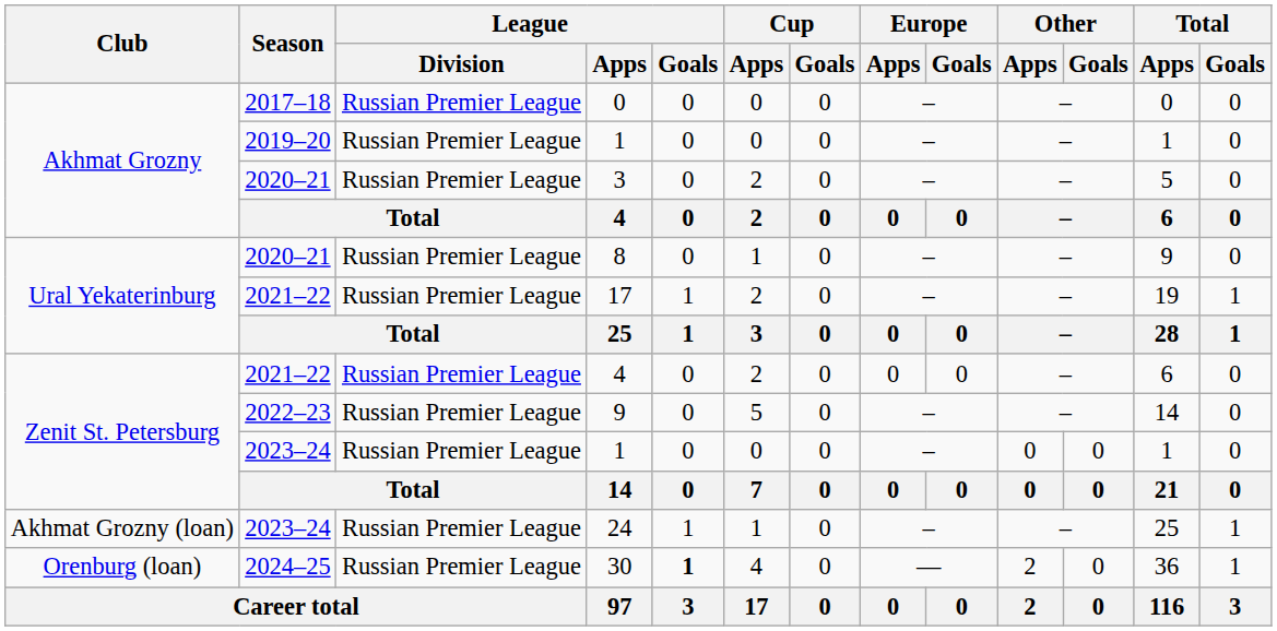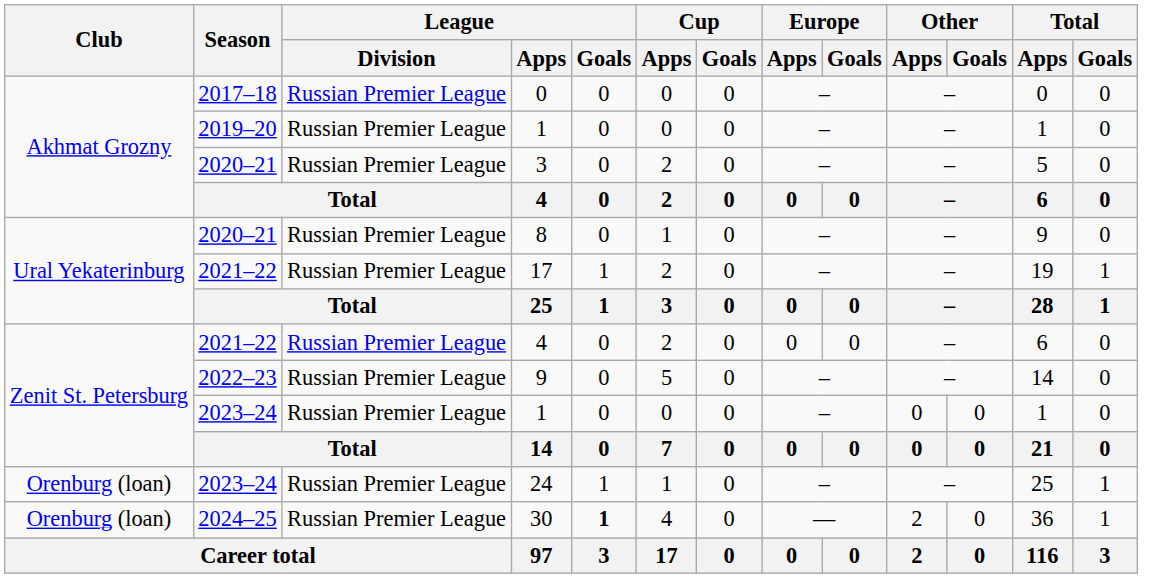 <table class="wikitable" style="text-align: center;">
 <tr>
 <th rowspan="2">Club</th>
 <th rowspan="2">Season</th>
 <th colspan="3">League</th>
 <th colspan="2">Cup</th>
 <th colspan="2">Europe</th>
 <th colspan="2">Other</th>
 <th colspan="2">Total</th>
 </tr>
 <tr>
 <th>Division</th>
 <th>Apps</th>
 <th>Goals</th>
 <th>Apps</th>
 <th>Goals</th>
 <th>Apps</th>
 <th>Goals</th>
 <th>Apps</th>
 <th>Goals</th>
 <th>Apps</th>
 <th>Goals</th>
 </tr>
 <tr>
 <td rowspan="4"><a href='#'>Akhmat Grozny</a></td>
 <td><a href='#'>2017–18</a></td>
 <td><a href='#'>Russian Premier League</a></td>
 <td>0</td>
 <td>0</td>
 <td>0</td>
 <td>0</td>
 <td colspan=2>–</td>
 <td colspan=2>–</td>
 <td>0</td>
 <td>0</td>
 </tr>
 <tr>
 <td><a href='#'>2019–20</a></td>
 <td>Russian Premier League</td>
 <td>1</td>
 <td>0</td>
 <td>0</td>
 <td>0</td>
 <td colspan=2>–</td>
 <td colspan=2>–</td>
 <td>1</td>
 <td>0</td>
 </tr>
 <tr>
 <td><a href='#'>2020–21</a></td>
 <td>Russian Premier League</td>
 <td>3</td>
 <td>0</td>
 <td>2</td>
 <td>0</td>
 <td colspan=2>–</td>
 <td colspan=2>–</td>
 <td>5</td>
 <td>0</td>
 </tr>
 <tr>
 <th colspan=2>Total</th>
 <th>4</th>
 <th>0</th>
 <th>2</th>
 <th>0</th>
 <th>0</th>
 <th>0</th>
 <th colspan=2>–</th>
 <th>6</th>
 <th>0</th>
 </tr>
 <tr>
 <td rowspan="3"><a href='#'>Ural Yekaterinburg</a></td>
 <td><a href='#'>2020–21</a></td>
 <td>Russian Premier League</td>
 <td>8</td>
 <td>0</td>
 <td>1</td>
 <td>0</td>
 <td colspan=2>–</td>
 <td colspan=2>–</td>
 <td>9</td>
 <td>0</td>
 </tr>
 <tr>
 <td><a href='#'>2021–22</a></td>
 <td>Russian Premier League</td>
 <td>17</td>
 <td>1</td>
 <td>2</td>
 <td>0</td>
 <td colspan=2>–</td>
 <td colspan=2>–</td>
 <td>19</td>
 <td>1</td>
 </tr>
 <tr>
 <th colspan=2>Total</th>
 <th>25</th>
 <th>1</th>
 <th>3</th>
 <th>0</th>
 <th>0</th>
 <th>0</th>
 <th colspan=2>–</th>
 <th>28</th>
 <th>1</th>
 </tr>
 <tr>
 <td rowspan="4"><a href='#'>Zenit St. Petersburg</a></td>
 <td><a href='#'>2021–22</a></td>
 <td><a href='#'>Russian Premier League</a></td>
 <td>4</td>
 <td>0</td>
 <td>2</td>
 <td>0</td>
 <td>0</td>
 <td>0</td>
 <td colspan=2>–</td>
 <td>6</td>
 <td>0</td>
 </tr>
 <tr>
 <td><a href='#'>2022–23</a></td>
 <td>Russian Premier League</td>
 <td>9</td>
 <td>0</td>
 <td>5</td>
 <td>0</td>
 <td colspan=2>–</td>
 <td colspan=2>–</td>
 <td>14</td>
 <td>0</td>
 </tr>
 <tr>
 <td><a href='#'>2023–24</a></td>
 <td>Russian Premier League</td>
 <td>1</td>
 <td>0</td>
 <td>0</td>
 <td>0</td>
 <td colspan=2>–</td>
 <td>0</td>
 <td>0</td>
 <td>1</td>
 <td>0</td>
 </tr>
 <tr>
 <th colspan=2>Total</th>
 <th>14</th>
 <th>0</th>
 <th>7</th>
 <th>0</th>
 <th>0</th>
 <th>0</th>
 <th>0</th>
 <th>0</th>
 <th>21</th>
 <th>0</th>
 </tr>
 <tr>
-<td>Akhmat Grozny (loan)</td>
+<td><a href='#'>Orenburg</a> (loan)</td>
 <td><a href='#'>2023–24</a></td>
 <td>Russian Premier League</td>
 <td>24</td>
 <td>1</td>
 <td>1</td>
 <td>0</td>
 <td colspan=2>–</td>
 <td colspan=2>–</td>
 <td>25</td>
 <td>1</td>
 </tr>
 <tr>
 <td><a href='#'>Orenburg</a> (loan)</td>
 <td><a href='#'>2024–25</a></td>
 <td>Russian Premier League</td>
 <td>30</td>
 <td><strong>1</strong></td>
 <td>4</td>
 <td>0</td>
 <td colspan="2">—</td>
 <td>2</td>
 <td>0</td>
 <td>36</td>
 <td>1</td>
 </tr>
 <tr>
 <th colspan="3">Career total</th>
 <th>97</th>
 <th>3</th>
 <th>17</th>
 <th>0</th>
 <th>0</th>
 <th>0</th>
 <th>2</th>
 <th>0</th>
 <th>116</th>
 <th>3</th>
 </tr>
 </table>
